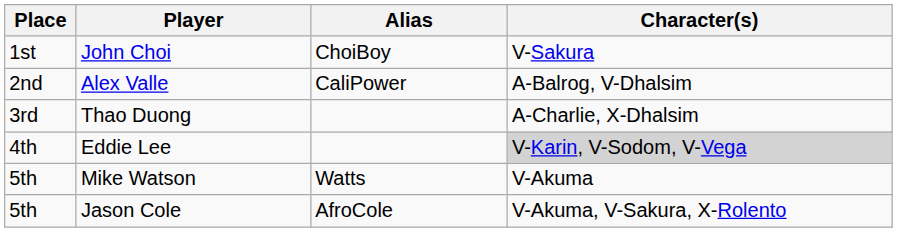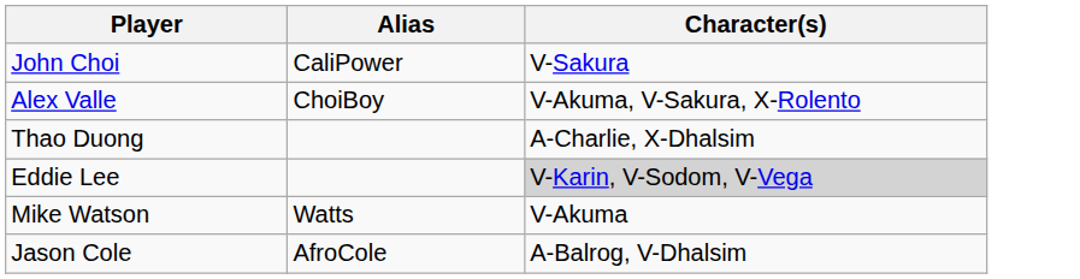 <table class="wikitable">
 <tr>
-<th style="width:50px;">Place</th>
 <th style="width:180px;">Player</th>
 <th style="width:150px;">Alias</th>
 <th style="width:300px;">Character(s)</th>
 </tr>
 <tr>
-<td>1st</td>
 <td> <a href='#'>John Choi</a></td>
-<td>ChoiBoy</td>
+<td>CaliPower</td>
 <td>V-<a href='#'>Sakura</a></td>
 </tr>
 <tr>
-<td>2nd</td>
 <td> <a href='#'>Alex Valle</a></td>
-<td>CaliPower</td>
-<td>A-Balrog, V-Dhalsim</td>
+<td>ChoiBoy</td>
+<td>V-Akuma, V-Sakura, X-<a href='#'>Rolento</a></td>
 </tr>
 <tr>
-<td>3rd</td>
 <td> Thao Duong</td>
 <td></td>
 <td>A-Charlie, X-Dhalsim</td>
 </tr>
 <tr>
-<td>4th</td>
 <td> Eddie Lee</td>
 <td></td>
 <td style="background: lightgrey;">V-<a href='#'>Karin</a>, V-Sodom, V-<a href='#'>Vega</a></td>
 </tr>
 <tr>
-<td>5th</td>
 <td> Mike Watson</td>
 <td>Watts</td>
 <td>V-Akuma</td>
 </tr>
 <tr>
-<td>5th</td>
 <td> Jason Cole</td>
 <td>AfroCole</td>
-<td>V-Akuma, V-Sakura, X-<a href='#'>Rolento</a></td>
+<td>A-Balrog, V-Dhalsim</td>
 </tr>
 </table>
